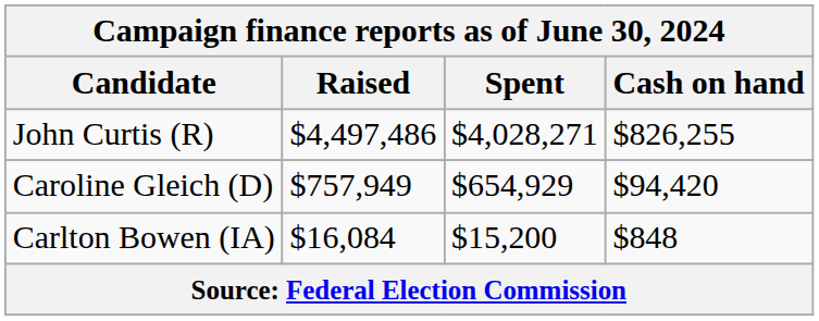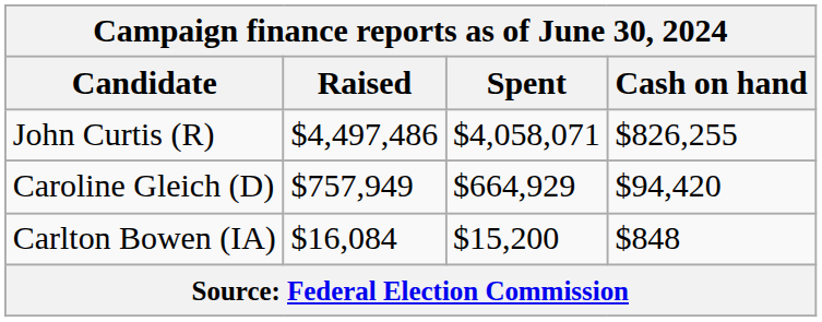 <table class="wikitable sortable">
 <tr>
 <th colspan=4>Campaign finance reports as of June 30, 2024</th>
 </tr>
 <tr style="text-align:center;">
 <th>Candidate</th>
 <th>Raised</th>
 <th>Spent</th>
 <th>Cash on hand</th>
 </tr>
 <tr>
 <td>John Curtis (R)</td>
 <td>$4,497,486</td>
-<td>$4,028,271</td>
+<td>$4,058,071</td>
 <td>$826,255</td>
 </tr>
 <tr>
 <td>Caroline Gleich (D)</td>
 <td>$757,949</td>
-<td>$654,929</td>
+<td>$664,929</td>
 <td>$94,420</td>
 </tr>
 <tr>
 <td>Carlton Bowen (IA)</td>
 <td>$16,084</td>
 <td>$15,200</td>
 <td>$848</td>
 </tr>
 <tr>
 <th colspan="4"><small>Source: <a href='#'>Federal Election Commission</a></small></th>
 </tr>
 </table>
